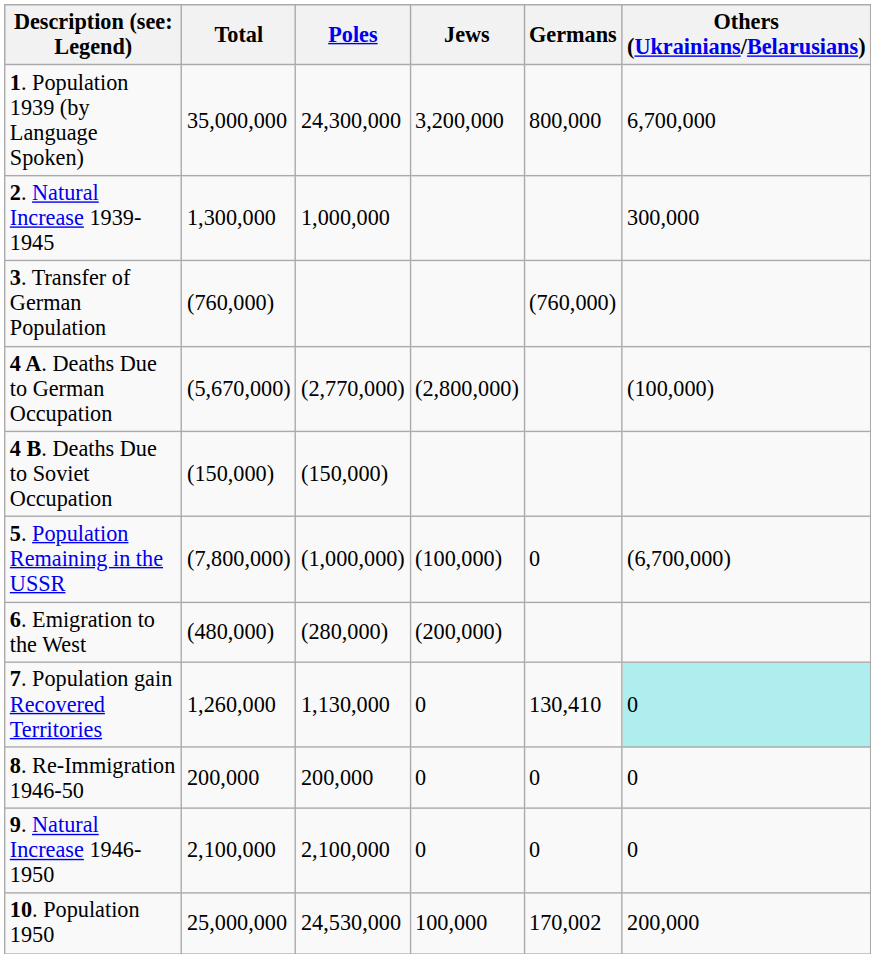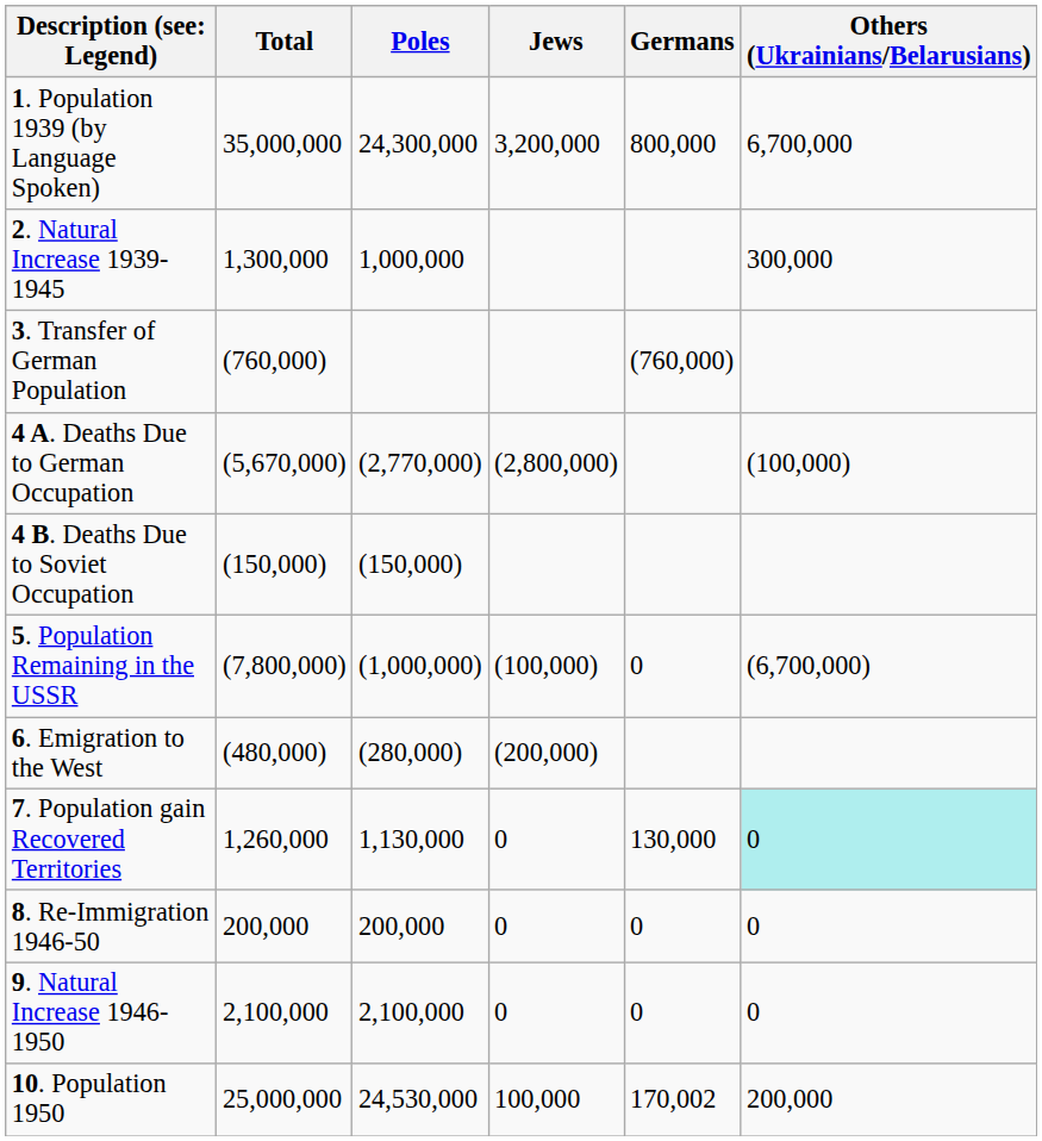 <table class="wikitable" align="center" width=100%>
 <tr bgcolor="#cccccc">
 <th>Description (see: Legend)</th>
 <th>Total</th>
 <th><a href='#'>Poles</a></th>
 <th>Jews</th>
 <th>Germans</th>
 <th>Others<br>(<a href='#'>Ukrainians</a>/<a href='#'>Belarusians</a>)</th>
 </tr>
 <tr>
 <td><strong>1</strong>. Population 1939 (by Language Spoken)</td>
 <td>35,000,000</td>
 <td>24,300,000</td>
 <td>3,200,000</td>
 <td>800,000</td>
 <td>6,700,000</td>
 </tr>
 <tr>
 <td><strong>2</strong>. <a href='#'>Natural Increase</a> 1939-1945</td>
 <td>1,300,000</td>
 <td>1,000,000</td>
 <td></td>
 <td></td>
 <td>300,000</td>
 </tr>
 <tr>
 <td><strong>3</strong>. Transfer of German Population</td>
 <td>(760,000)</td>
 <td></td>
 <td></td>
 <td>(760,000)</td>
 <td></td>
 </tr>
 <tr>
 <td><strong>4 A</strong>. Deaths Due to German Occupation</td>
 <td>(5,670,000)</td>
 <td>(2,770,000)</td>
 <td>(2,800,000)</td>
 <td></td>
 <td>(100,000)</td>
 </tr>
 <tr>
 <td><strong>4 B</strong>. Deaths Due to Soviet Occupation</td>
 <td>(150,000)</td>
 <td>(150,000)</td>
 <td></td>
 <td></td>
 <td></td>
 </tr>
 <tr>
 <td><strong>5</strong>. <a href='#'>Population Remaining in the USSR</a></td>
 <td>(7,800,000)</td>
 <td>(1,000,000)</td>
 <td>(100,000)</td>
 <td>0</td>
 <td>(6,700,000)</td>
 </tr>
 <tr>
 <td><strong>6</strong>. Emigration to the West</td>
 <td>(480,000)</td>
 <td>(280,000)</td>
 <td>(200,000)</td>
 <td></td>
 <td></td>
 </tr>
 <tr>
 <td><strong>7</strong>. Population gain <a href='#'>Recovered Territories</a></td>
 <td>1,260,000</td>
 <td>1,130,000</td>
 <td>0</td>
-<td>130,410</td>
+<td>130,000</td>
 <td style="background: paleturquoise;">0</td>
 </tr>
 <tr>
 <td><strong>8</strong>. Re-Immigration 1946-50</td>
 <td>200,000</td>
 <td>200,000</td>
 <td>0</td>
 <td>0</td>
 <td>0</td>
 </tr>
 <tr>
 <td><strong>9</strong>. <a href='#'>Natural Increase</a> 1946-1950</td>
 <td>2,100,000</td>
 <td>2,100,000</td>
 <td>0</td>
 <td>0</td>
 <td>0</td>
 </tr>
 <tr>
 <td><strong>10</strong>. Population 1950</td>
 <td>25,000,000</td>
 <td>24,530,000</td>
 <td>100,000</td>
 <td>170,002</td>
 <td>200,000</td>
 </tr>
 </table>
